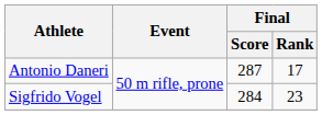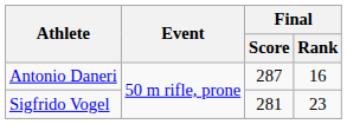 <table class="wikitable" style="font-size:90%">
 <tr>
 <th rowspan="2">Athlete</th>
 <th rowspan="2">Event</th>
 <th colspan="2">Final</th>
 </tr>
 <tr>
 <th>Score</th>
 <th>Rank</th>
 </tr>
 <tr>
 <td><a href='#'>Antonio Daneri</a></td>
 <td rowspan=2><a href='#'>50 m rifle, prone</a></td>
 <td align="center">287</td>
-<td align="center">17</td>
+<td align="center">16</td>
 </tr>
 <tr>
 <td><a href='#'>Sigfrido Vogel</a></td>
-<td align="center">284</td>
+<td align="center">281</td>
 <td align="center">23</td>
 </tr>
 <tr>
 </tr>
 </table>
